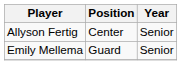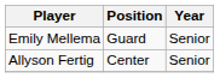 <table class="wikitable" border="1">
 <tr align=center>
 <th style= >Player</th>
 <th style= >Position</th>
 <th style= >Year</th>
 </tr>
 <tr>
+<td>Emily Mellema</td>
+<td>Guard</td>
+<td>Senior</td>
+</tr>
+<tr>
 <td>Allyson Fertig</td>
 <td>Center</td>
 <td>Senior</td>
 </tr>
 <tr>
-<td>Emily Mellema</td>
-<td>Guard</td>
-<td>Senior</td>
-</tr>
-<tr>
 </tr>
 </table>
